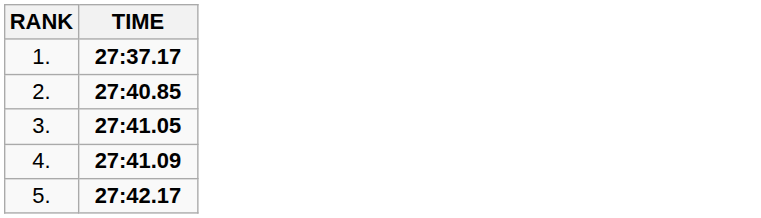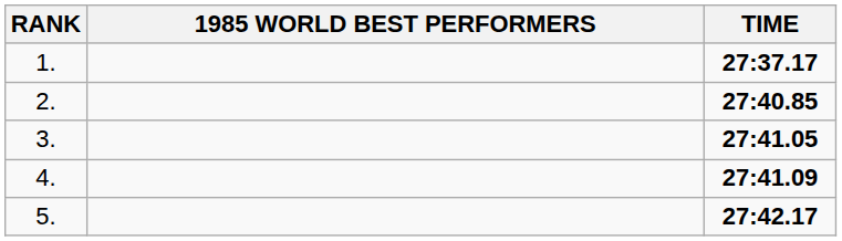 <table class="wikitable sortable">
 <tr>
 <th>RANK</th>
+<th align="center" style="width: 25em">1985 WORLD BEST PERFORMERS</th>
 <th align="center" style="width: 5em">TIME</th>
 </tr>
 <tr>
 <td align="center">1.</td>
+<td></td>
 <td align="center"><strong>27:37.17</strong></td>
 </tr>
 <tr>
 <td align="center">2.</td>
+<td></td>
 <td align="center"><strong>27:40.85</strong></td>
 </tr>
 <tr>
 <td align="center">3.</td>
+<td></td>
 <td align="center"><strong>27:41.05</strong></td>
 </tr>
 <tr>
 <td align="center">4.</td>
+<td></td>
 <td align="center"><strong>27:41.09</strong></td>
 </tr>
 <tr>
 <td align="center">5.</td>
+<td></td>
 <td align="center"><strong>27:42.17</strong></td>
 </tr>
 </table>
